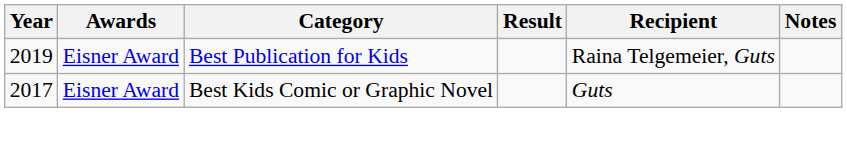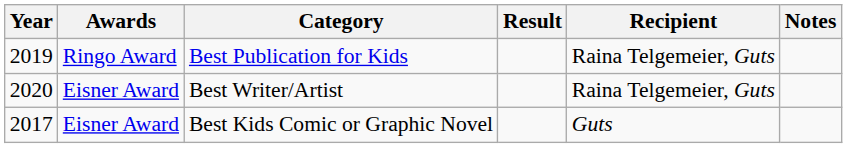 <table class=" wikitable plainrowheaders " style="table-layout: fixed; margin-right: 0; ">
 <tr>
 <th scope="col">Year</th>
 <th scope="col">Awards</th>
 <th scope="col">Category</th>
 <th scope="col">Result</th>
 <th scope="col">Recipient</th>
 <th scope="col" class="unsortable">Notes</th>
 </tr>
 <tr>
 <td>2019</td>
+<td><a href='#'>Ringo Award</a></td>
+<td><a href='#'>Best Publication for Kids</a></td>
+<td></td>
+<td>Raina Telgemeier, <em>Guts</em></td>
+<td></td>
+</tr>
+<tr>
+<td>2020</td>
 <td><a href='#'>Eisner Award</a></td>
-<td><a href='#'>Best Publication for Kids</a></td>
+<td>Best Writer/Artist</td>
 <td></td>
 <td>Raina Telgemeier, <em>Guts</em></td>
 <td></td>
 </tr>
 <tr>
 <td>2017</td>
 <td><a href='#'>Eisner Award</a></td>
 <td>Best Kids Comic or Graphic Novel</td>
 <td></td>
 <td><em>Guts</em></td>
 <td></td>
 </tr>
 </table>
